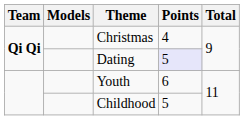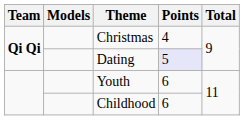 <table class="wikitable">
 <tr>
 <th>Team</th>
 <th>Models</th>
 <th>Theme</th>
 <th>Points</th>
 <th>Total</th>
 </tr>
 <tr>
 <td rowspan="2"><strong><span>Qi Qi</span></strong></td>
 <td></td>
 <td>Christmas</td>
 <td>4</td>
 <td rowspan="2">9</td>
 </tr>
 <tr>
 <td></td>
 <td>Dating</td>
 <td style="background: lavender;">5</td>
 </tr>
 <tr>
 <td rowspan="2"><strong><span></span></strong></td>
 <td></td>
 <td>Youth</td>
 <td>6</td>
 <td rowspan="2">11</td>
 </tr>
 <tr>
 <td></td>
 <td>Childhood</td>
-<td>5</td>
+<td>6</td>
 </tr>
 </table>
